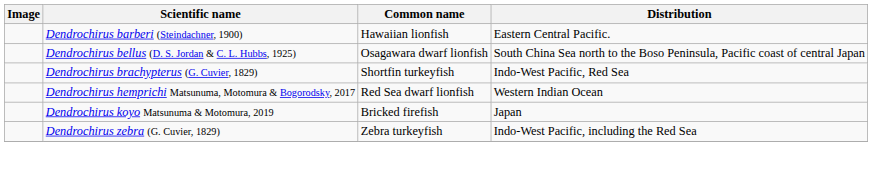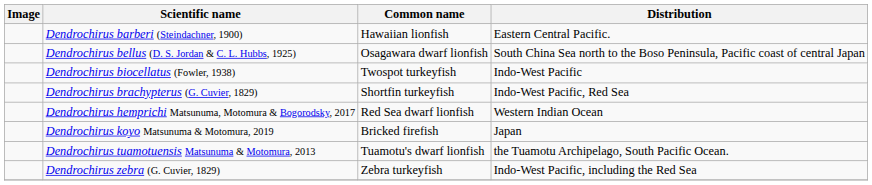 <table class="wikitable">
 <tr>
 <th>Image</th>
 <th>Scientific name</th>
 <th>Common name</th>
 <th>Distribution</th>
 </tr>
 <tr>
 <td></td>
 <td><em><a href='#'>Dendrochirus barberi</a></em> <small>(<a href='#'>Steindachner</a>, 1900)</small></td>
 <td>Hawaiian lionfish</td>
 <td>Eastern Central Pacific.</td>
 </tr>
 <tr>
 <td></td>
 <td><em><a href='#'>Dendrochirus bellus</a></em> <small>(<a href='#'>D. S. Jordan</a> & <a href='#'>C. L. Hubbs</a>, 1925)</small></td>
 <td>Osagawara dwarf lionfish</td>
 <td>South China Sea north to the Boso Peninsula, Pacific coast of central Japan</td>
 </tr>
 <tr>
 <td></td>
+<td><em><a href='#'>Dendrochirus biocellatus</a></em> <small>(Fowler, 1938)</small></td>
+<td>Twospot turkeyfish</td>
+<td>Indo-West Pacific</td>
+</tr>
+<tr>
+<td></td>
 <td><em><a href='#'>Dendrochirus brachypterus</a></em> <small>(<a href='#'>G. Cuvier</a>, 1829)</small></td>
 <td>Shortfin turkeyfish</td>
 <td>Indo-West Pacific, Red Sea</td>
 </tr>
 <tr>
 <td></td>
 <td><em><a href='#'>Dendrochirus hemprichi</a></em> <small>Matsunuma, Motomura & <a href='#'>Bogorodsky</a>, 2017</small></td>
 <td>Red Sea dwarf lionfish</td>
 <td>Western Indian Ocean</td>
 </tr>
 <tr>
 <td></td>
 <td><em><a href='#'>Dendrochirus koyo</a></em> <small>Matsunuma & Motomura, 2019</small></td>
 <td>Bricked firefish</td>
 <td>Japan</td>
 </tr>
 <tr>
 <td></td>
+<td><em><a href='#'>Dendrochirus tuamotuensis</a></em> <small><a href='#'>Matsunuma</a> & <a href='#'>Motomura</a>, 2013</small></td>
+<td>Tuamotu's dwarf lionfish</td>
+<td>the Tuamotu Archipelago, South Pacific Ocean.</td>
+</tr>
+<tr>
+<td></td>
 <td><em><a href='#'>Dendrochirus zebra</a></em> <small>(G. Cuvier, 1829)</small></td>
 <td>Zebra turkeyfish</td>
 <td>Indo-West Pacific, including the Red Sea</td>
 </tr>
 <tr>
 </tr>
 </table>
